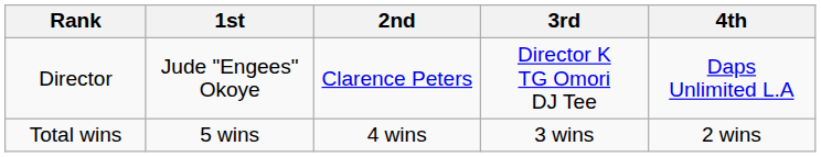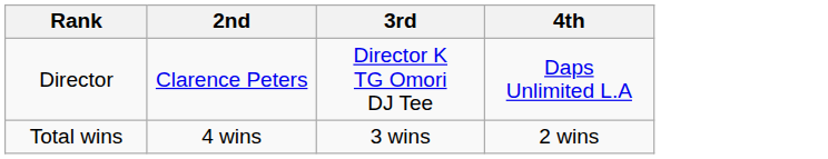 <table class="wikitable">
 <tr ! style="width:100px;"| Rank>
 <th style="width:100px;">Rank</th>
-<th style="width:120px;">1st</th>
 <th style="width:120px;">2nd</th>
 <th style="width:120px;">3rd</th>
 <th style="width:120px;">4th</th>
 </tr>
 <tr align=center>
 <td>Director</td>
-<td>Jude "Engees" Okoye</td>
 <td><a href='#'>Clarence Peters</a></td>
 <td><a href='#'>Director K</a><br><a href='#'>TG Omori</a><br>DJ Tee</td>
 <td><a href='#'>Daps</a><br><a href='#'>Unlimited L.A</a></td>
 </tr>
 <tr align=center>
 <td>Total wins</td>
-<td>5 wins</td>
 <td>4 wins</td>
 <td>3 wins</td>
 <td>2 wins</td>
 </tr>
 </table>
